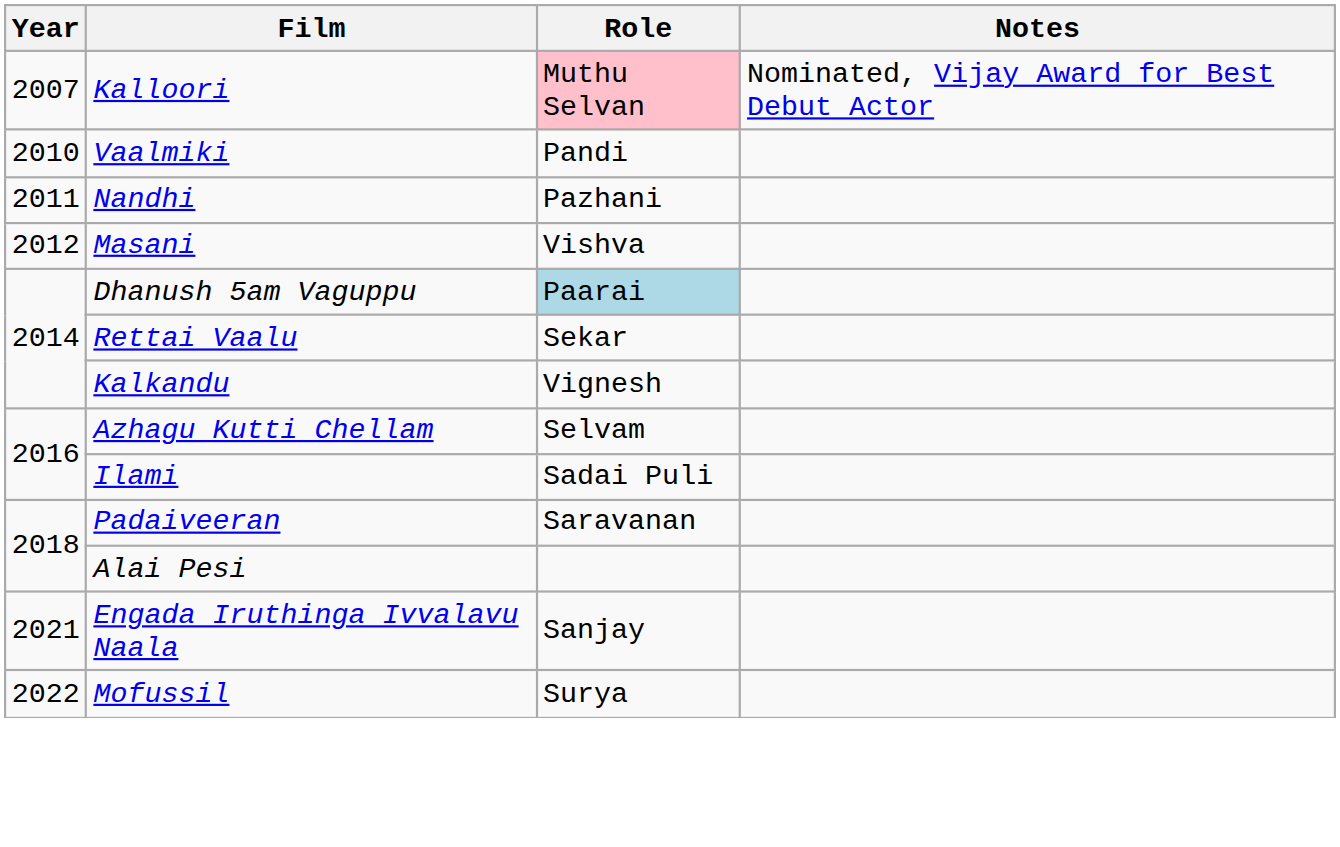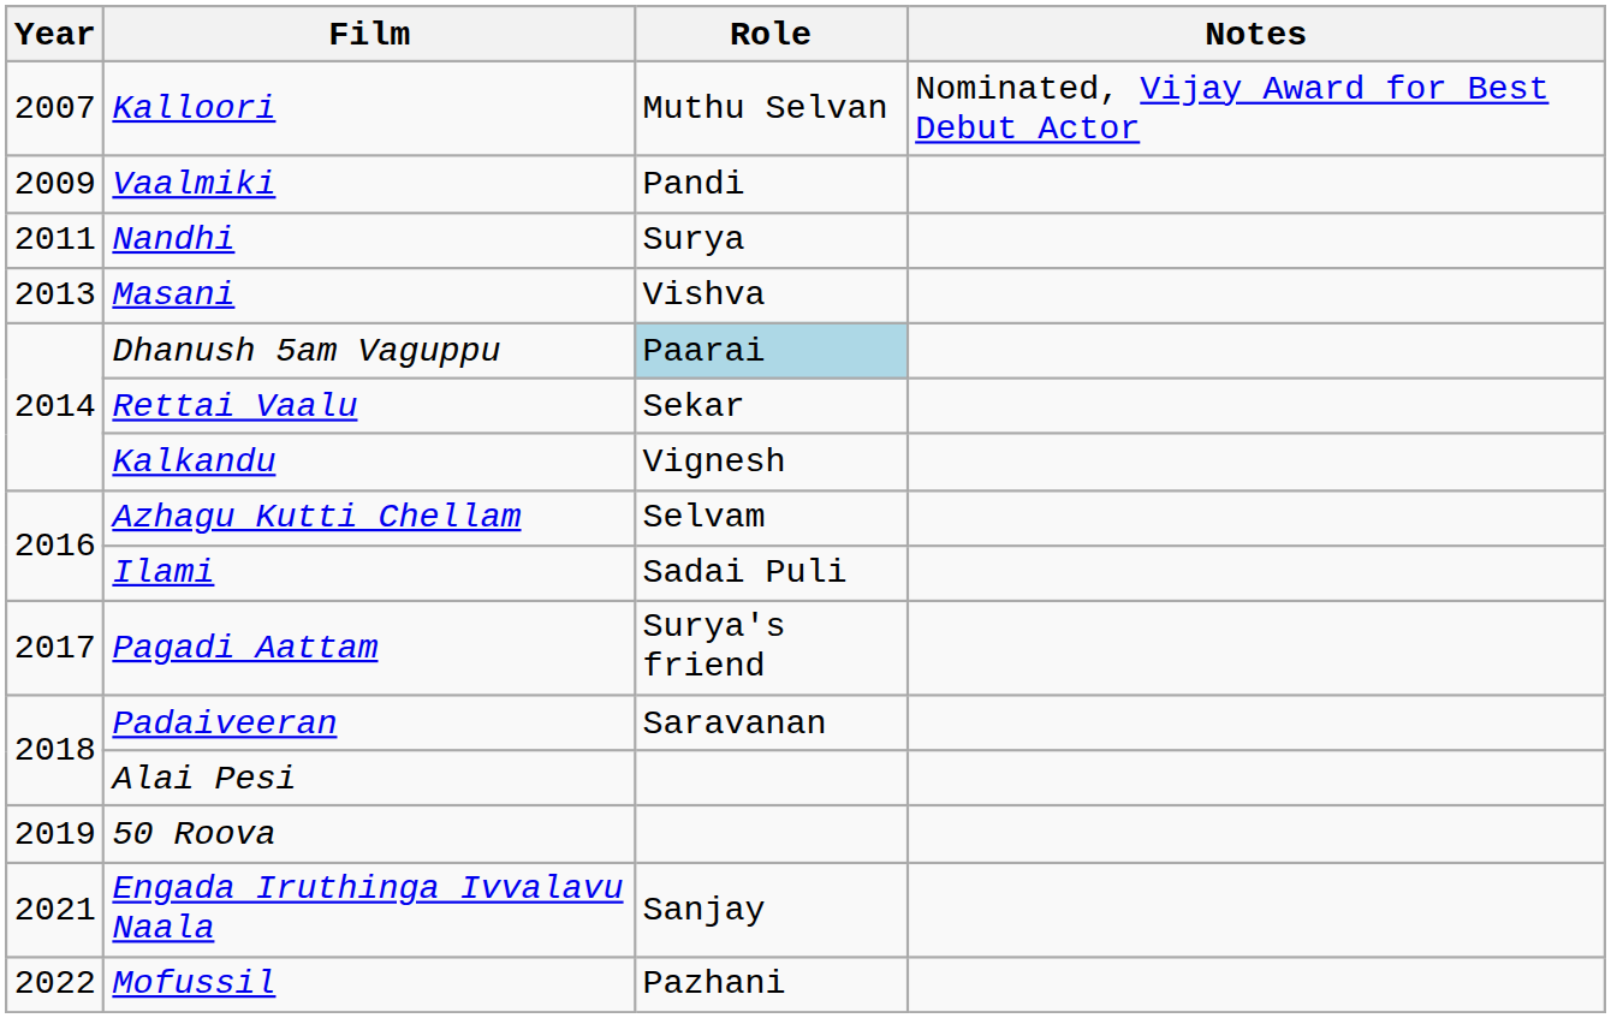 <table class="wikitable" style="font-size:%100">
 <tr>
 <th>Year</th>
 <th>Film</th>
 <th>Role</th>
 <th>Notes</th>
 </tr>
 <tr>
 <td rowspan="1">2007</td>
 <td><em><a href='#'>Kalloori</a></em></td>
-<td style="background: pink;">Muthu Selvan</td>
+<td>Muthu Selvan</td>
 <td>Nominated, <a href='#'>Vijay Award for Best Debut Actor</a></td>
 </tr>
 <tr>
-<td rowspan="1">2010</td>
+<td rowspan="1">2009</td>
 <td><em><a href='#'>Vaalmiki</a></em></td>
 <td>Pandi</td>
 <td></td>
 </tr>
 <tr>
 <td rowspan="1">2011</td>
 <td><em><a href='#'>Nandhi</a></em></td>
-<td>Pazhani</td>
+<td>Surya</td>
 <td></td>
 </tr>
 <tr>
-<td rowspan="1">2012</td>
+<td rowspan="1">2013</td>
 <td><em><a href='#'>Masani</a></em></td>
 <td>Vishva</td>
 <td></td>
 </tr>
 <tr>
 <td rowspan="3">2014</td>
 <td><em>Dhanush 5am Vaguppu</em></td>
 <td style="background: lightblue;">Paarai</td>
 <td></td>
 </tr>
 <tr>
 <td><em><a href='#'>Rettai Vaalu</a></em></td>
 <td>Sekar</td>
 <td></td>
 </tr>
 <tr>
 <td><em><a href='#'>Kalkandu</a></em></td>
 <td>Vignesh</td>
 <td></td>
 </tr>
 <tr>
 <td rowspan="2">2016</td>
 <td><em><a href='#'>Azhagu Kutti Chellam</a></em></td>
 <td>Selvam</td>
 <td></td>
 </tr>
 <tr>
 <td><em><a href='#'>Ilami</a></em></td>
 <td>Sadai Puli</td>
 <td></td>
 </tr>
 <tr>
+<td rowspan="1">2017</td>
+<td><em><a href='#'>Pagadi Aattam</a></em></td>
+<td>Surya's friend</td>
+<td></td>
+</tr>
+<tr>
 <td rowspan="2">2018</td>
 <td><em><a href='#'>Padaiveeran</a></em></td>
 <td>Saravanan</td>
 <td></td>
 </tr>
 <tr>
 <td><em>Alai Pesi</em></td>
+<td></td>
+<td></td>
+</tr>
+<tr>
+<td>2019</td>
+<td><em>50 Roova</em></td>
 <td></td>
 <td></td>
 </tr>
 <tr>
 <td>2021</td>
 <td><em><a href='#'>Engada Iruthinga Ivvalavu Naala</a></em></td>
 <td>Sanjay</td>
 <td></td>
 </tr>
 <tr>
 <td>2022</td>
 <td><em><a href='#'>Mofussil</a></em></td>
-<td>Surya</td>
+<td>Pazhani</td>
 <td></td>
 </tr>
 </table>
